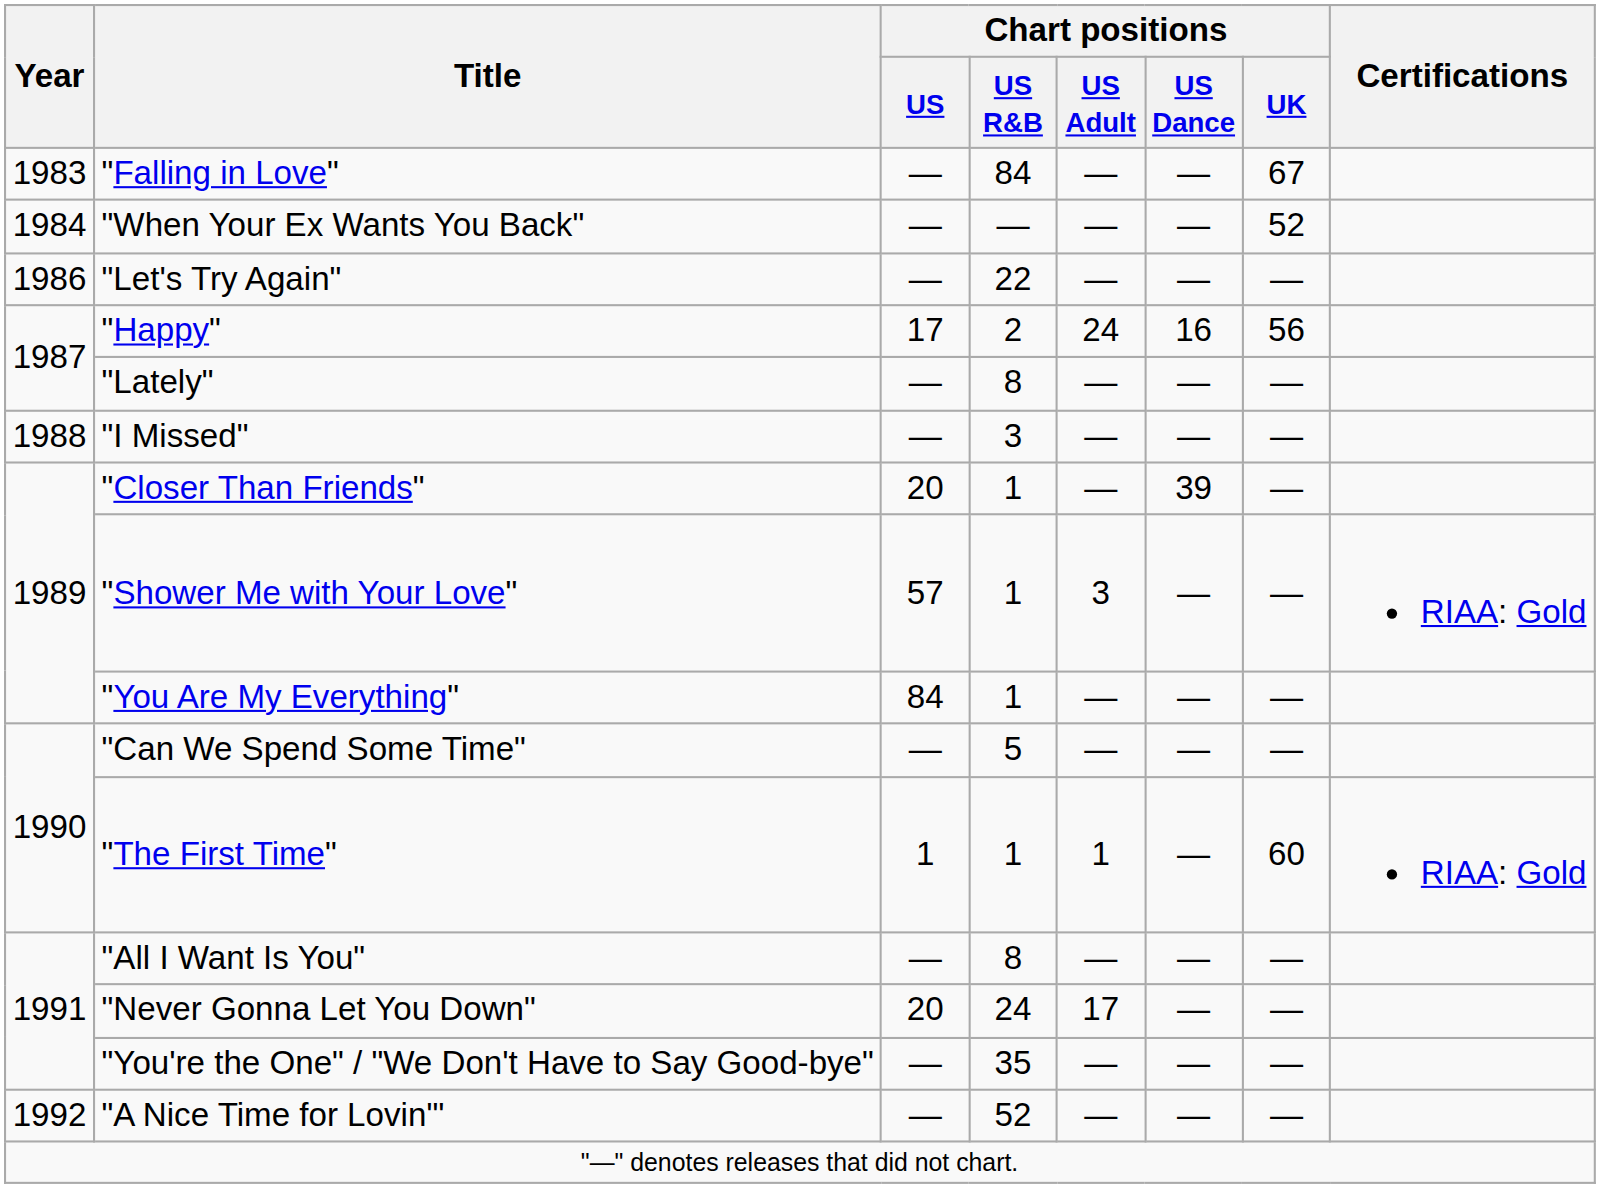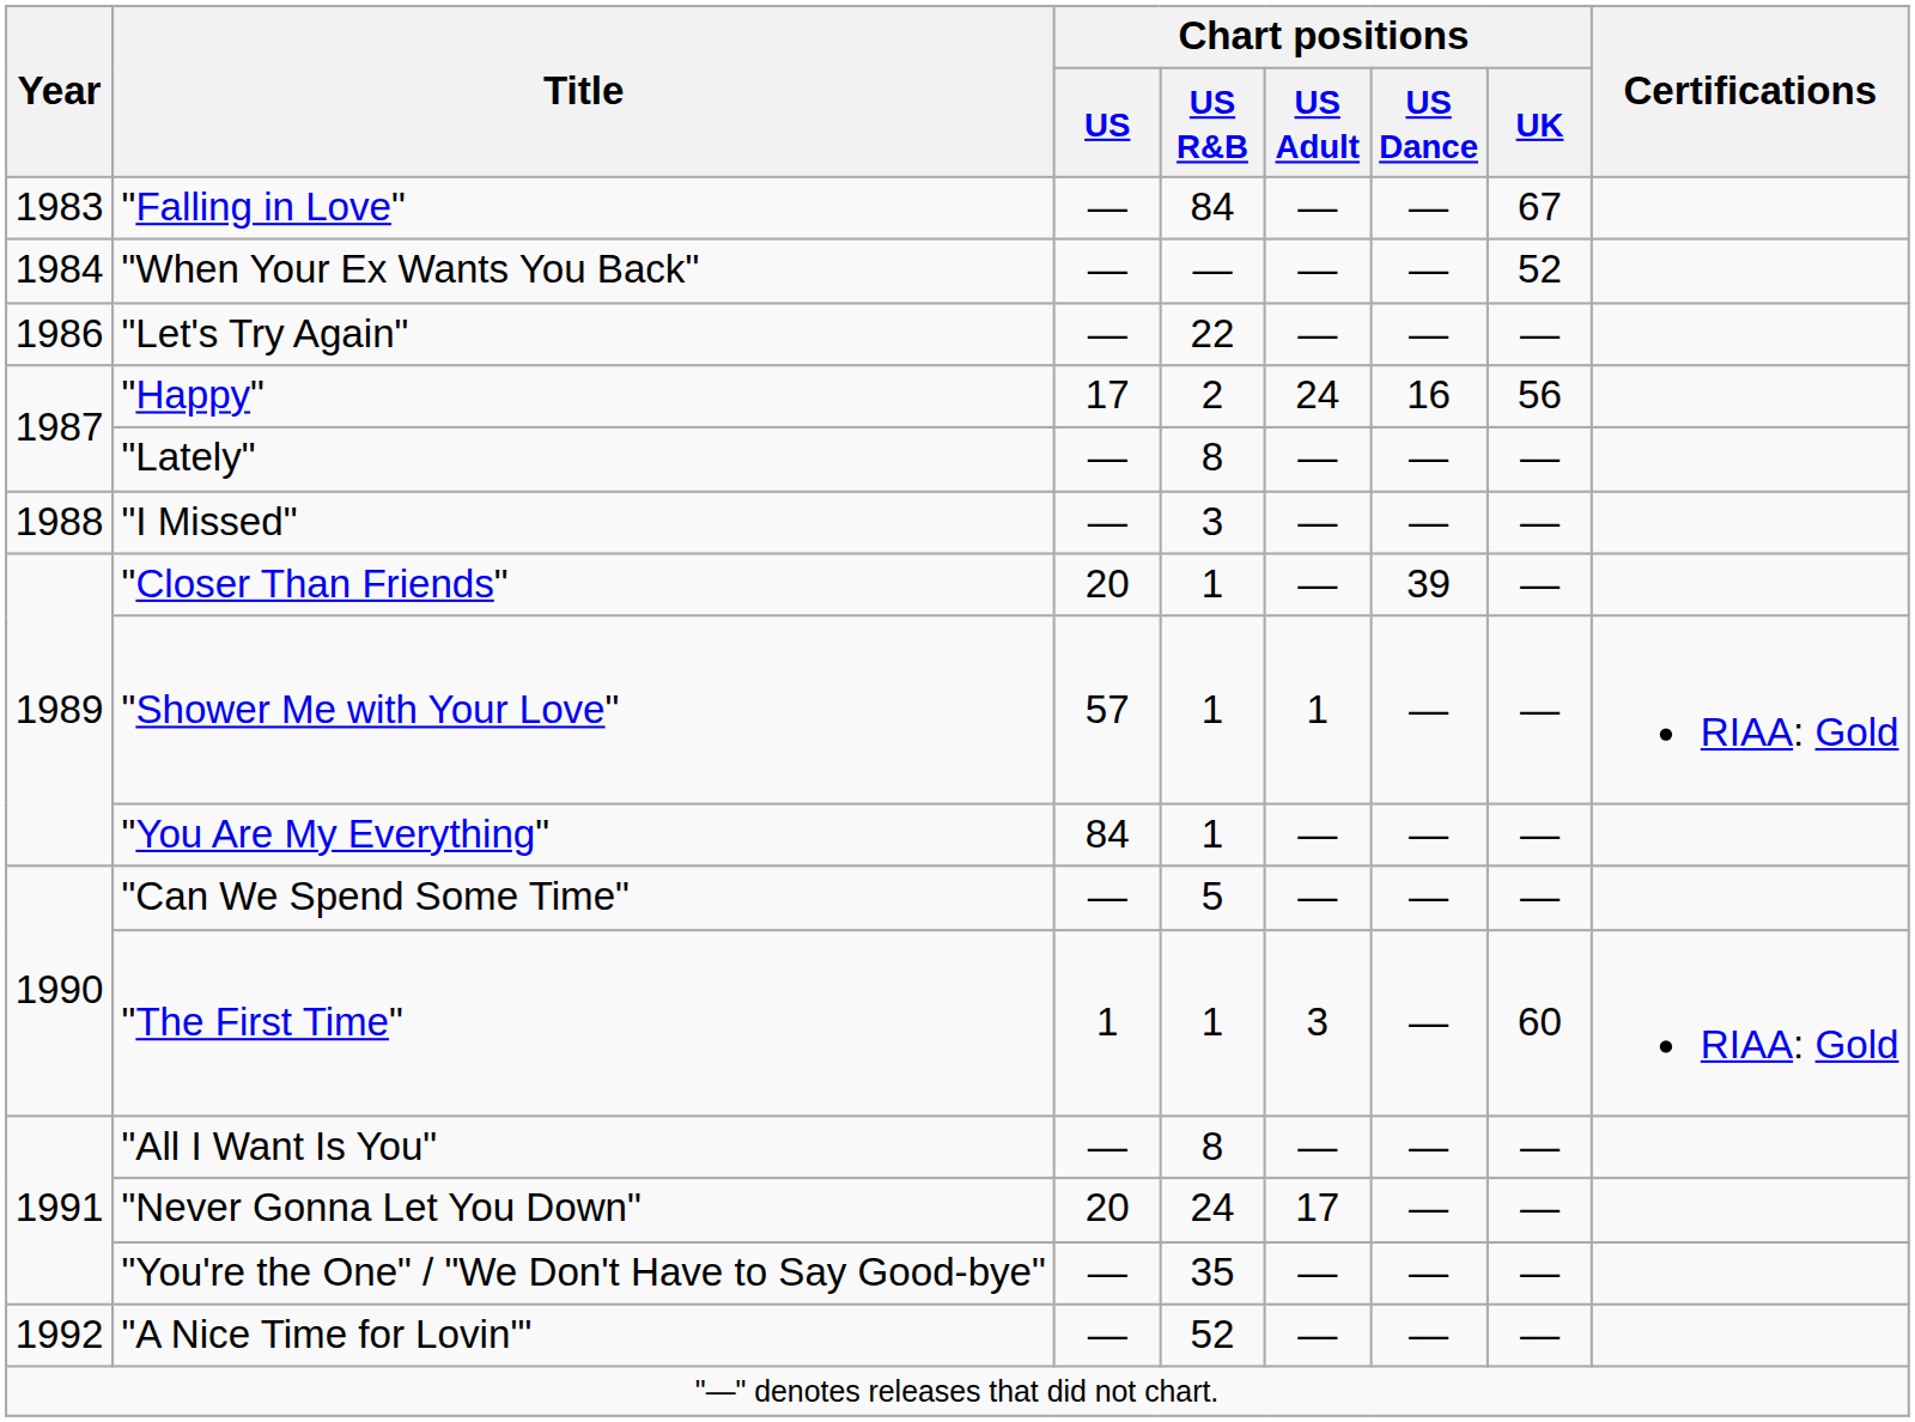 <table class="wikitable">
 <tr>
 <th rowspan="2">Year</th>
 <th rowspan="2">Title</th>
 <th colspan="5">Chart positions</th>
 <th rowspan="2">Certifications</th>
 </tr>
 <tr>
 <th width="35"><small><a href='#'>US</a></small><br></th>
 <th width="35"><small><a href='#'>US R&B</a></small><br></th>
 <th width="35"><small><a href='#'>US Adult</a></small><br></th>
 <th width="35"><small><a href='#'>US Dance</a></small><br></th>
 <th width="35"><small><a href='#'>UK</a></small><br></th>
 </tr>
 <tr>
 <td align="center">1983</td>
 <td>"<a href='#'>Falling in Love</a>"</td>
 <td align="center">—</td>
 <td align="center">84</td>
 <td align="center">—</td>
 <td align="center">—</td>
 <td align="center">67</td>
 <td align="center"></td>
 </tr>
 <tr>
 <td align="center">1984</td>
 <td>"When Your Ex Wants You Back"</td>
 <td align="center">—</td>
 <td align="center">—</td>
 <td align="center">—</td>
 <td align="center">—</td>
 <td align="center">52</td>
 <td align="center"></td>
 </tr>
 <tr>
 <td align="center">1986</td>
 <td>"Let's Try Again"</td>
 <td align="center">—</td>
 <td align="center">22</td>
 <td align="center">—</td>
 <td align="center">—</td>
 <td align="center">—</td>
 <td align="center"></td>
 </tr>
 <tr>
 <td rowspan="2">1987</td>
 <td>"<a href='#'>Happy</a>"</td>
 <td align="center">17</td>
 <td align="center">2</td>
 <td align="center">24</td>
 <td align="center">16</td>
 <td align="center">56</td>
 <td align="center"></td>
 </tr>
 <tr>
 <td>"Lately"</td>
 <td align="center">—</td>
 <td align="center">8</td>
 <td align="center">—</td>
 <td align="center">—</td>
 <td align="center">—</td>
 <td align="center"></td>
 </tr>
 <tr>
 <td align="center">1988</td>
 <td>"I Missed"</td>
 <td align="center">—</td>
 <td align="center">3</td>
 <td align="center">—</td>
 <td align="center">—</td>
 <td align="center">—</td>
 <td align="center"></td>
 </tr>
 <tr>
 <td rowspan="3">1989</td>
 <td>"<a href='#'>Closer Than Friends</a>"</td>
 <td align="center">20</td>
 <td align="center">1</td>
 <td align="center">—</td>
 <td align="center">39</td>
 <td align="center">—</td>
 <td align="center"></td>
 </tr>
 <tr>
 <td>"<a href='#'>Shower Me with Your Love</a>"</td>
 <td align="center">57</td>
 <td align="center">1</td>
-<td align="center">3</td>
+<td align="center">1</td>
 <td align="center">—</td>
 <td align="center">—</td>
 <td align="center"><br><ul><li><a href='#'>RIAA</a>: <a href='#'>Gold</a></li></ul></td>
 </tr>
 <tr>
 <td>"<a href='#'>You Are My Everything</a>"</td>
 <td align="center">84</td>
 <td align="center">1</td>
 <td align="center">—</td>
 <td align="center">—</td>
 <td align="center">—</td>
 <td align="center"></td>
 </tr>
 <tr>
 <td rowspan="2">1990</td>
 <td>"Can We Spend Some Time"</td>
 <td align="center">—</td>
 <td align="center">5</td>
 <td align="center">—</td>
 <td align="center">—</td>
 <td align="center">—</td>
 <td align="center"></td>
 </tr>
 <tr>
 <td>"<a href='#'>The First Time</a>"</td>
 <td align="center">1</td>
 <td align="center">1</td>
-<td align="center">1</td>
+<td align="center">3</td>
 <td align="center">—</td>
 <td align="center">60</td>
 <td align="center"><br><ul><li><a href='#'>RIAA</a>: <a href='#'>Gold</a></li></ul></td>
 </tr>
 <tr>
 <td rowspan="3">1991</td>
 <td>"All I Want Is You"</td>
 <td align="center">—</td>
 <td align="center">8</td>
 <td align="center">—</td>
 <td align="center">—</td>
 <td align="center">—</td>
 <td align="center"></td>
 </tr>
 <tr>
 <td>"Never Gonna Let You Down"</td>
 <td align="center">20</td>
 <td align="center">24</td>
 <td align="center">17</td>
 <td align="center">—</td>
 <td align="center">—</td>
 <td align="center"></td>
 </tr>
 <tr>
 <td>"You're the One" / "We Don't Have to Say Good-bye"</td>
 <td align="center">—</td>
 <td align="center">35</td>
 <td align="center">—</td>
 <td align="center">—</td>
 <td align="center">—</td>
 <td align="center"></td>
 </tr>
 <tr>
 <td align="center">1992</td>
 <td>"A Nice Time for Lovin'"</td>
 <td align="center">—</td>
 <td align="center">52</td>
 <td align="center">—</td>
 <td align="center">—</td>
 <td align="center">—</td>
 <td align="center"></td>
 </tr>
 <tr>
 <td colspan="10" style="text-align:center; font-size:9pt;">"—" denotes releases that did not chart.</td>
 </tr>
 </table>
